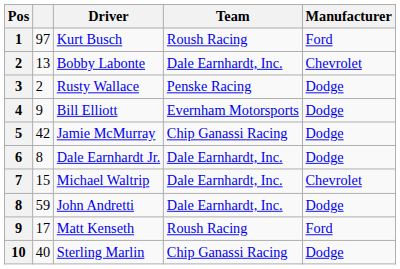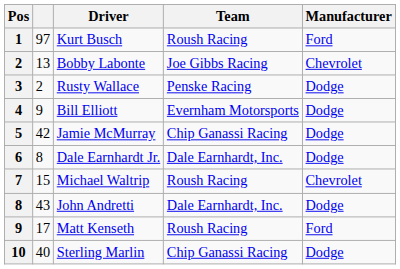 <table class="wikitable" style="font-size:95%">
 <tr>
 <th>Pos</th>
 <th></th>
 <th>Driver</th>
 <th>Team</th>
 <th>Manufacturer</th>
 </tr>
 <tr>
 <th>1</th>
 <td>97</td>
 <td><a href='#'>Kurt Busch</a></td>
 <td><a href='#'>Roush Racing</a></td>
 <td><a href='#'>Ford</a></td>
 </tr>
 <tr>
 <th>2</th>
 <td>13</td>
 <td><a href='#'>Bobby Labonte</a></td>
-<td><a href='#'>Dale Earnhardt, Inc.</a></td>
+<td><a href='#'>Joe Gibbs Racing</a></td>
 <td><a href='#'>Chevrolet</a></td>
 </tr>
 <tr>
 <th>3</th>
 <td>2</td>
 <td><a href='#'>Rusty Wallace</a></td>
 <td><a href='#'>Penske Racing</a></td>
 <td><a href='#'>Dodge</a></td>
 </tr>
 <tr>
 <th>4</th>
 <td>9</td>
 <td><a href='#'>Bill Elliott</a></td>
 <td><a href='#'>Evernham Motorsports</a></td>
 <td><a href='#'>Dodge</a></td>
 </tr>
 <tr>
 <th>5</th>
 <td>42</td>
 <td><a href='#'>Jamie McMurray</a></td>
 <td><a href='#'>Chip Ganassi Racing</a></td>
 <td><a href='#'>Dodge</a></td>
 </tr>
 <tr>
 <th>6</th>
 <td>8</td>
 <td><a href='#'>Dale Earnhardt Jr.</a></td>
 <td><a href='#'>Dale Earnhardt, Inc.</a></td>
 <td><a href='#'>Dodge</a></td>
 </tr>
 <tr>
 <th>7</th>
 <td>15</td>
 <td><a href='#'>Michael Waltrip</a></td>
-<td><a href='#'>Dale Earnhardt, Inc.</a></td>
+<td><a href='#'>Roush Racing</a></td>
 <td><a href='#'>Chevrolet</a></td>
 </tr>
 <tr>
 <th>8</th>
-<td>59</td>
+<td>43</td>
 <td><a href='#'>John Andretti</a></td>
 <td><a href='#'>Dale Earnhardt, Inc.</a></td>
 <td><a href='#'>Dodge</a></td>
 </tr>
 <tr>
 <th>9</th>
 <td>17</td>
 <td><a href='#'>Matt Kenseth</a></td>
 <td><a href='#'>Roush Racing</a></td>
 <td><a href='#'>Ford</a></td>
 </tr>
 <tr>
 <th>10</th>
 <td>40</td>
 <td><a href='#'>Sterling Marlin</a></td>
 <td><a href='#'>Chip Ganassi Racing</a></td>
 <td><a href='#'>Dodge</a></td>
 </tr>
 </table>
